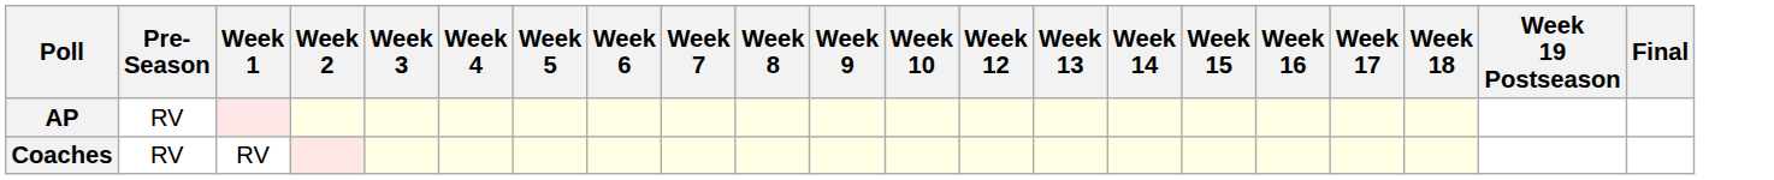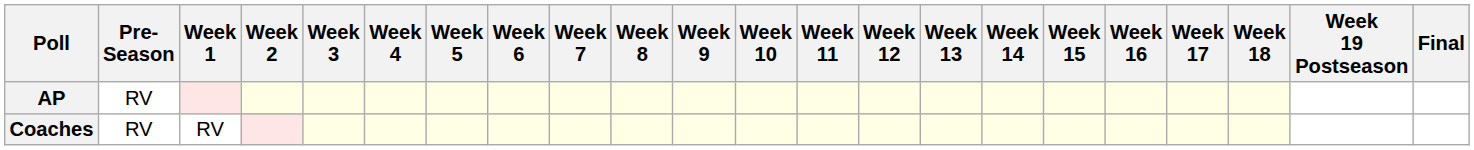 <table class="wikitable" style="white-space:nowrap;font-size:90%">
 <tr>
 <th>Poll</th>
 <th>Pre-<br>Season</th>
 <th>Week<br>1</th>
 <th>Week<br>2</th>
 <th>Week<br>3</th>
 <th>Week<br>4</th>
 <th>Week<br>5</th>
 <th>Week<br>6</th>
 <th>Week<br>7</th>
 <th>Week<br>8</th>
 <th>Week<br>9</th>
 <th>Week<br>10</th>
+<th>Week<br>11</th>
 <th>Week<br>12</th>
 <th>Week<br>13</th>
 <th>Week<br>14</th>
 <th>Week<br>15</th>
 <th>Week<br>16</th>
 <th>Week<br>17</th>
 <th>Week<br>18</th>
 <th>Week<br>19<br>Postseason</th>
 <th>Final</th>
 </tr>
 <tr style="text-align:center;">
 <th>AP</th>
 <td style="background:#FFF;">RV</td>
 <td style="background:#FFE6E6;"></td>
+<td style="background:#FFFFE6;"></td>
 <td style="background:#FFFFE6;"></td>
 <td style="background:#FFFFE6;"></td>
 <td style="background:#FFFFE6;"></td>
 <td style="background:#FFFFE6;"></td>
 <td style="background:#FFFFE6;"></td>
 <td style="background:#FFFFE6;"></td>
 <td style="background:#FFFFE6;"></td>
 <td style="background:#FFFFE6;"></td>
 <td style="background:#FFFFE6;"></td>
 <td style="background:#FFFFE6;"></td>
 <td style="background:#FFFFE6;"></td>
 <td style="background:#FFFFE6;"></td>
 <td style="background:#FFFFE6;"></td>
 <td style="background:#FFFFE6;"></td>
 <td style="background:#FFFFE6;"></td>
 <td style="background:#FFFFE6;"></td>
 <td style="background:#FFF;"></td>
 <td style="background:#FFF;"></td>
 </tr>
 <tr style="text-align:center;">
 <th>Coaches</th>
 <td style="background:#FFF;">RV</td>
 <td style="background:#FFF;">RV</td>
 <td style="background:#FFE6E6;"></td>
 <td style="background:#FFFFE6;"></td>
 <td style="background:#FFFFE6;"></td>
 <td style="background:#FFFFE6;"></td>
 <td style="background:#FFFFE6;"></td>
 <td style="background:#FFFFE6;"></td>
 <td style="background:#FFFFE6;"></td>
 <td style="background:#FFFFE6;"></td>
 <td style="background:#FFFFE6;"></td>
 <td style="background:#FFFFE6;"></td>
 <td style="background:#FFFFE6;"></td>
 <td style="background:#FFFFE6;"></td>
 <td style="background:#FFFFE6;"></td>
 <td style="background:#FFFFE6;"></td>
 <td style="background:#FFFFE6;"></td>
 <td style="background:#FFFFE6;"></td>
+<td style="background:#FFFFE6;"></td>
 <td style="background:#FFF;"></td>
 <td style="background:#FFF;"></td>
 </tr>
 </table>
